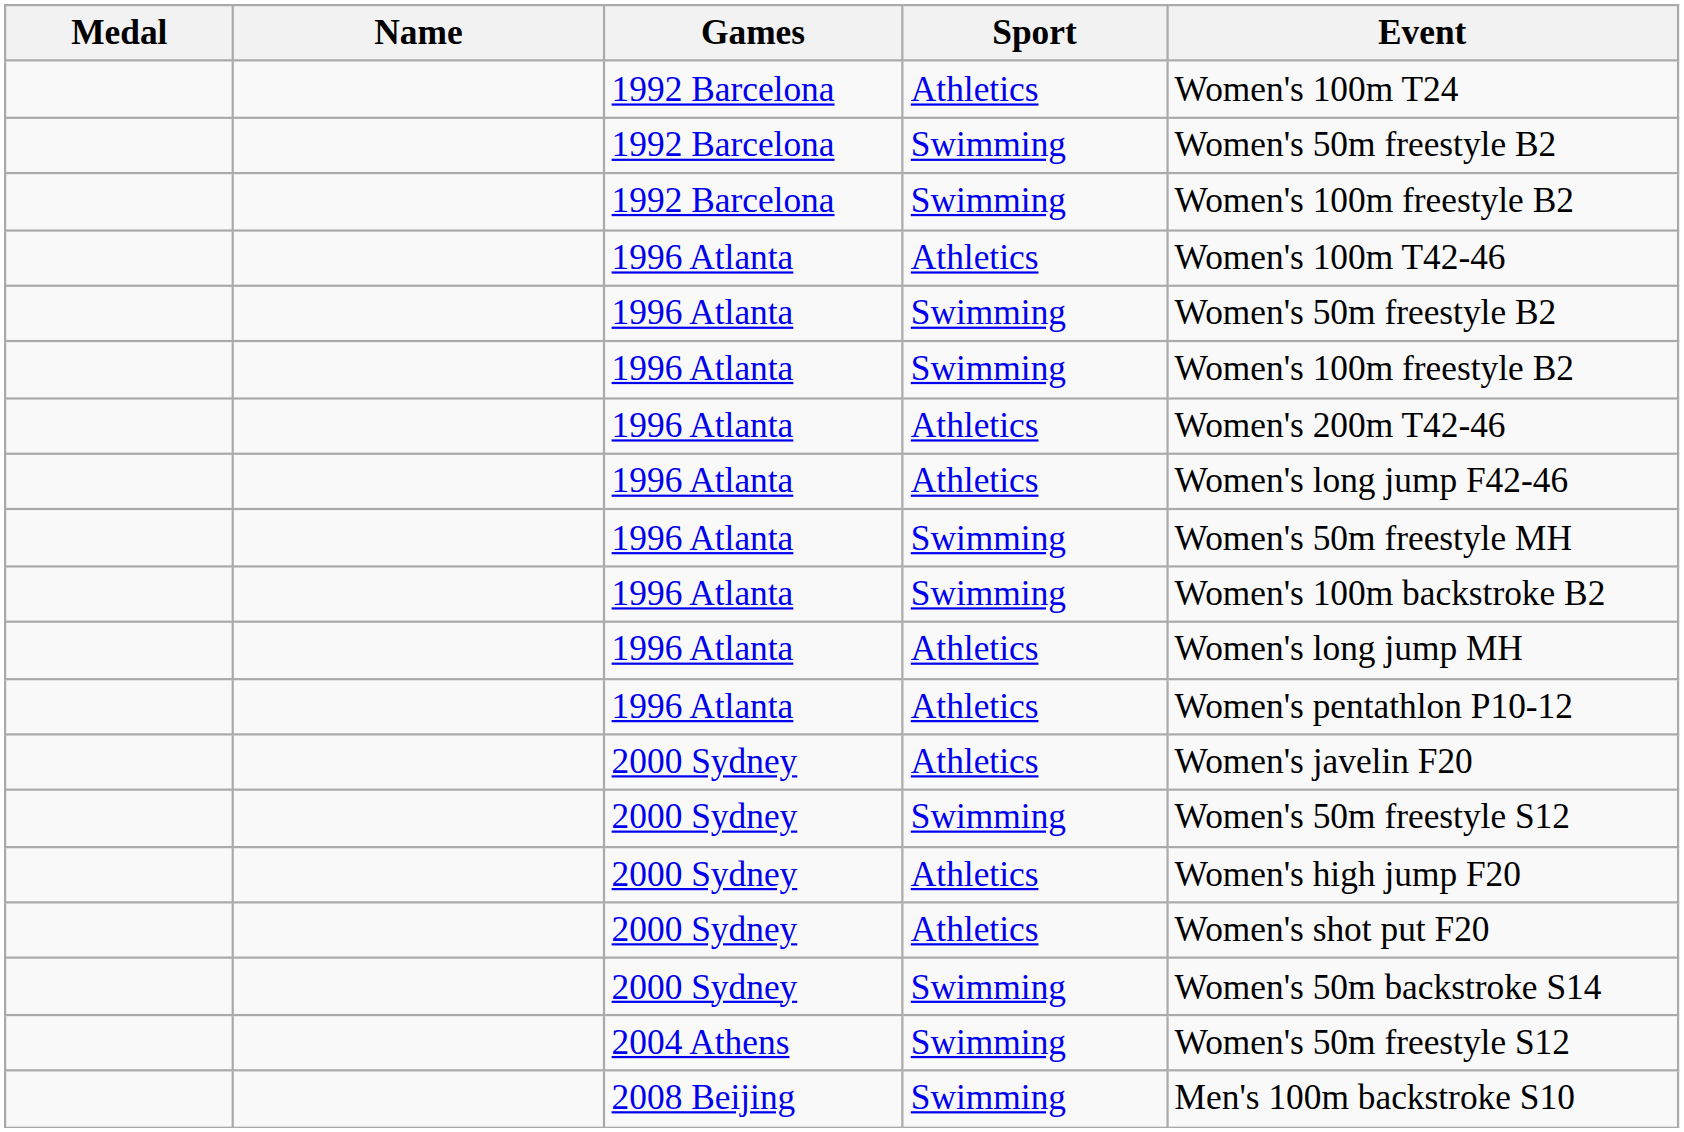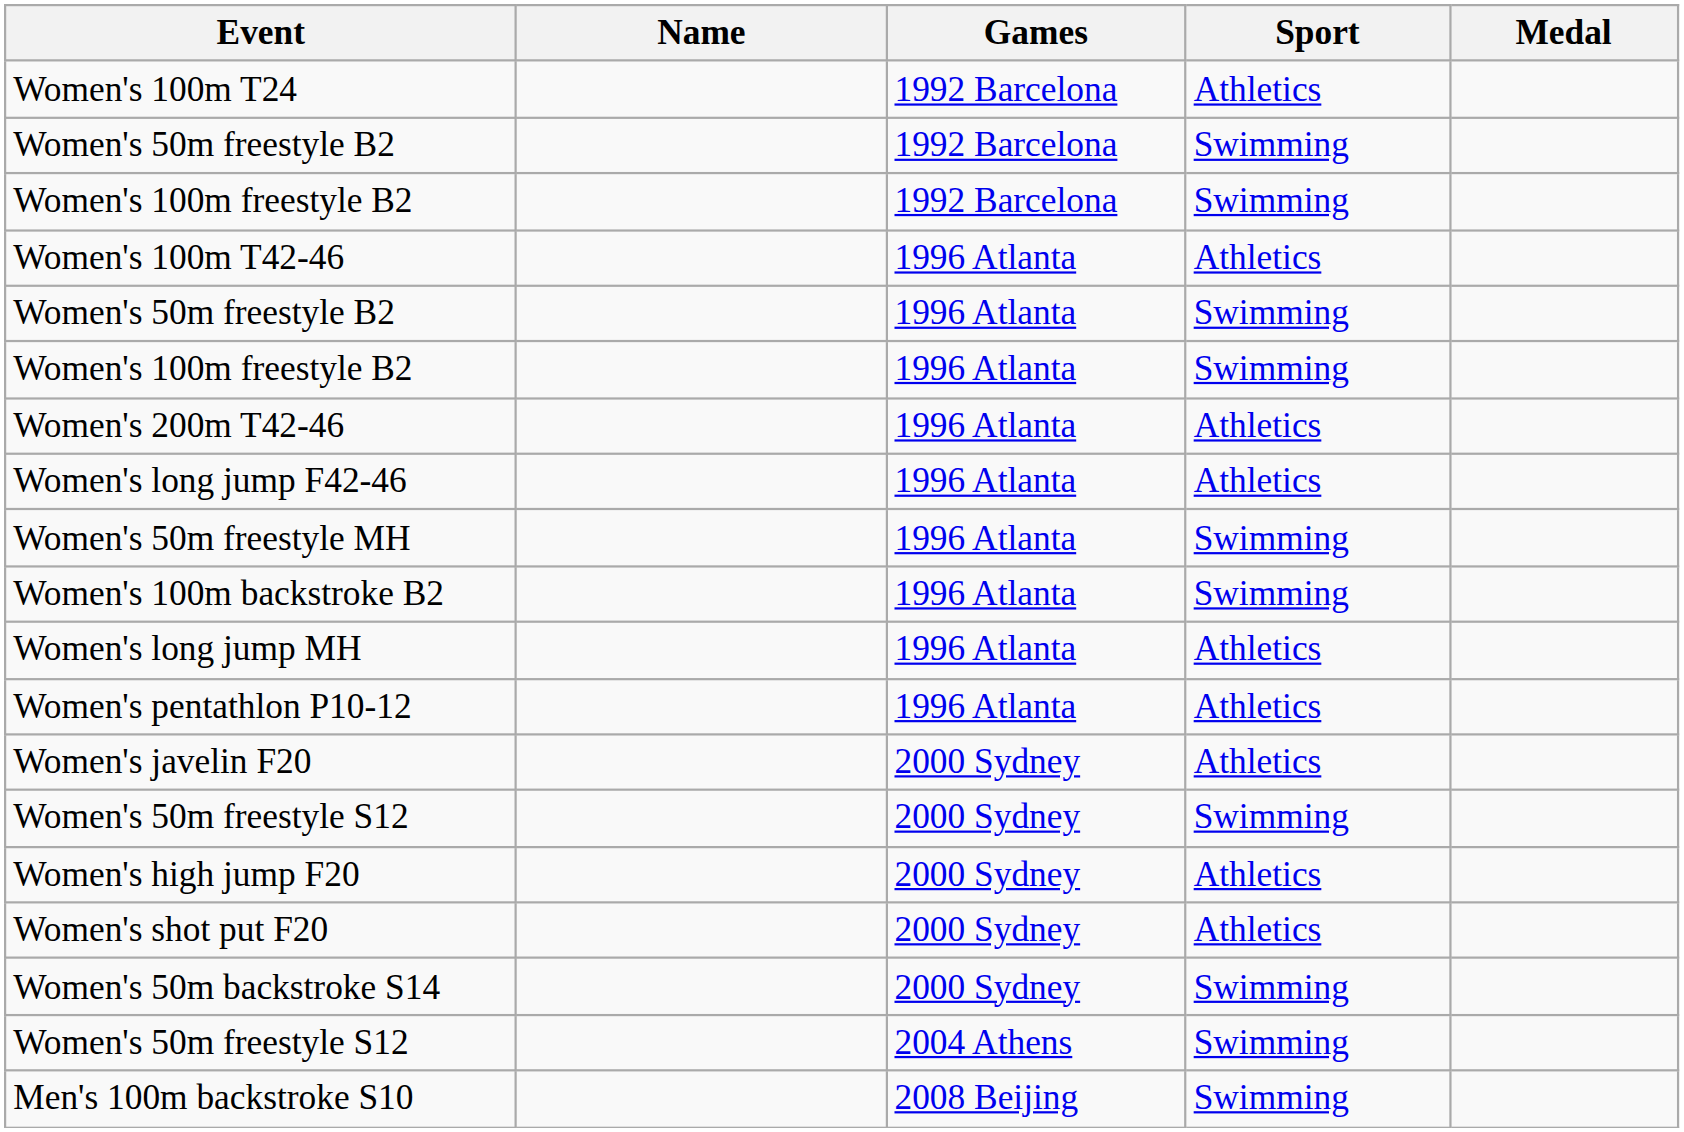 <table class="wikitable sortable">
 <tr>
-<th style="width:6em">Medal</th>
+<th style="width:14em">Event</th>
 <th style="width:10em">Name</th>
 <th style="width:8em">Games</th>
 <th style="width:7em">Sport</th>
-<th style="width:14em">Event</th>
+<th style="width:6em">Medal</th>
 </tr>
 <tr>
-<td></td>
+<td>Women's 100m T24</td>
 <td></td>
 <td><a href='#'>1992 Barcelona</a></td>
 <td><a href='#'>Athletics</a></td>
-<td>Women's 100m T24</td>
+<td></td>
 </tr>
 <tr>
-<td></td>
+<td>Women's 50m freestyle B2</td>
 <td></td>
 <td><a href='#'>1992 Barcelona</a></td>
 <td><a href='#'>Swimming</a></td>
-<td>Women's 50m freestyle B2</td>
+<td></td>
 </tr>
 <tr>
-<td></td>
+<td>Women's 100m freestyle B2</td>
 <td></td>
 <td><a href='#'>1992 Barcelona</a></td>
 <td><a href='#'>Swimming</a></td>
-<td>Women's 100m freestyle B2</td>
+<td></td>
 </tr>
 <tr>
-<td></td>
+<td>Women's 100m T42-46</td>
 <td></td>
 <td><a href='#'>1996 Atlanta</a></td>
 <td><a href='#'>Athletics</a></td>
-<td>Women's 100m T42-46</td>
+<td></td>
 </tr>
 <tr>
-<td></td>
+<td>Women's 50m freestyle B2</td>
 <td></td>
 <td><a href='#'>1996 Atlanta</a></td>
 <td><a href='#'>Swimming</a></td>
-<td>Women's 50m freestyle B2</td>
+<td></td>
 </tr>
 <tr>
-<td></td>
+<td>Women's 100m freestyle B2</td>
 <td></td>
 <td><a href='#'>1996 Atlanta</a></td>
 <td><a href='#'>Swimming</a></td>
-<td>Women's 100m freestyle B2</td>
+<td></td>
 </tr>
 <tr>
-<td></td>
+<td>Women's 200m T42-46</td>
 <td></td>
 <td><a href='#'>1996 Atlanta</a></td>
 <td><a href='#'>Athletics</a></td>
-<td>Women's 200m T42-46</td>
+<td></td>
 </tr>
 <tr>
-<td></td>
+<td>Women's long jump F42-46</td>
 <td></td>
 <td><a href='#'>1996 Atlanta</a></td>
 <td><a href='#'>Athletics</a></td>
-<td>Women's long jump F42-46</td>
+<td></td>
 </tr>
 <tr>
-<td></td>
+<td>Women's 50m freestyle MH</td>
 <td></td>
 <td><a href='#'>1996 Atlanta</a></td>
 <td><a href='#'>Swimming</a></td>
-<td>Women's 50m freestyle MH</td>
+<td></td>
 </tr>
 <tr>
-<td></td>
+<td>Women's 100m backstroke B2</td>
 <td></td>
 <td><a href='#'>1996 Atlanta</a></td>
 <td><a href='#'>Swimming</a></td>
-<td>Women's 100m backstroke B2</td>
+<td></td>
 </tr>
 <tr>
-<td></td>
+<td>Women's long jump MH</td>
 <td></td>
 <td><a href='#'>1996 Atlanta</a></td>
 <td><a href='#'>Athletics</a></td>
-<td>Women's long jump MH</td>
+<td></td>
 </tr>
 <tr>
-<td></td>
+<td>Women's pentathlon P10-12</td>
 <td></td>
 <td><a href='#'>1996 Atlanta</a></td>
 <td><a href='#'>Athletics</a></td>
-<td>Women's pentathlon P10-12</td>
+<td></td>
 </tr>
 <tr>
-<td></td>
+<td>Women's javelin F20</td>
 <td></td>
 <td><a href='#'>2000 Sydney</a></td>
 <td><a href='#'>Athletics</a></td>
-<td>Women's javelin F20</td>
+<td></td>
 </tr>
 <tr>
-<td></td>
+<td>Women's 50m freestyle S12</td>
 <td></td>
 <td><a href='#'>2000 Sydney</a></td>
 <td><a href='#'>Swimming</a></td>
-<td>Women's 50m freestyle S12</td>
+<td></td>
 </tr>
 <tr>
-<td></td>
+<td>Women's high jump F20</td>
 <td></td>
 <td><a href='#'>2000 Sydney</a></td>
 <td><a href='#'>Athletics</a></td>
-<td>Women's high jump F20</td>
+<td></td>
 </tr>
 <tr>
-<td></td>
+<td>Women's shot put F20</td>
 <td></td>
 <td><a href='#'>2000 Sydney</a></td>
 <td><a href='#'>Athletics</a></td>
-<td>Women's shot put F20</td>
+<td></td>
 </tr>
 <tr>
-<td></td>
+<td>Women's 50m backstroke S14</td>
 <td></td>
 <td><a href='#'>2000 Sydney</a></td>
 <td><a href='#'>Swimming</a></td>
-<td>Women's 50m backstroke S14</td>
+<td></td>
 </tr>
 <tr>
-<td></td>
+<td>Women's 50m freestyle S12</td>
 <td></td>
 <td><a href='#'>2004 Athens</a></td>
 <td><a href='#'>Swimming</a></td>
-<td>Women's 50m freestyle S12</td>
+<td></td>
 </tr>
 <tr>
-<td></td>
+<td>Men's 100m backstroke S10</td>
 <td></td>
 <td><a href='#'>2008 Beijing</a></td>
 <td><a href='#'>Swimming</a></td>
-<td>Men's 100m backstroke S10</td>
+<td></td>
 </tr>
 </table>
